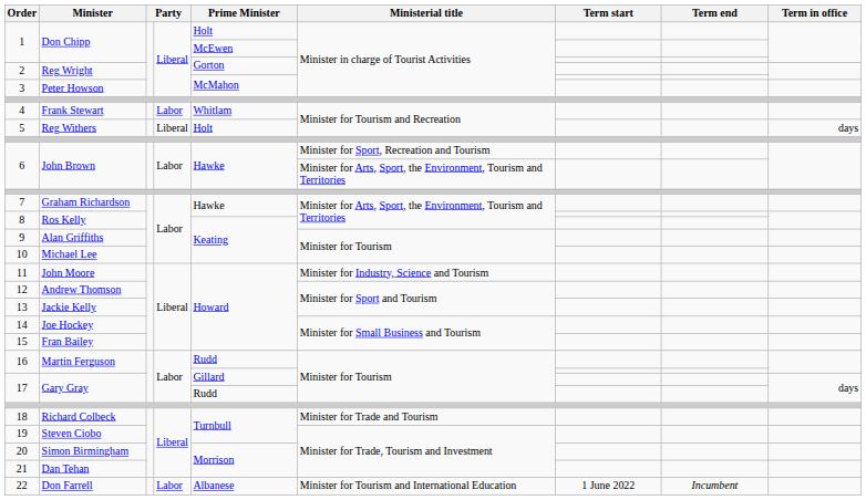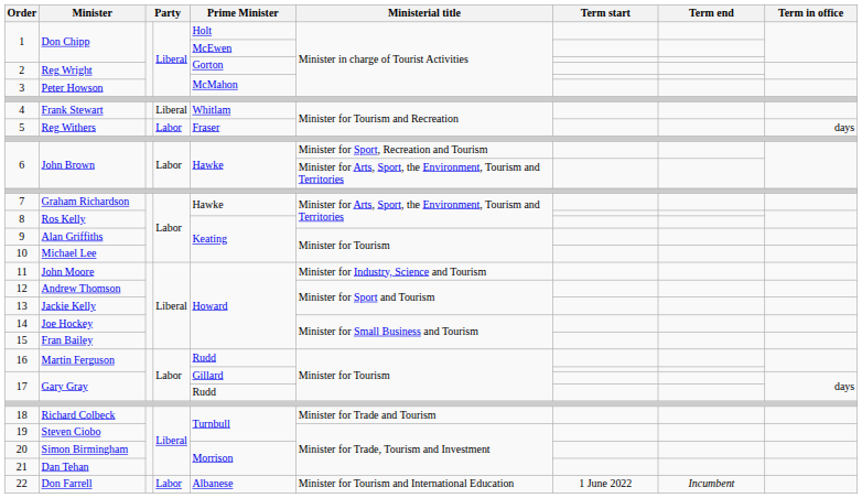 <table class="wikitable">
 <tr>
 <th width=5>Order</th>
 <th width=150>Minister</th>
 <th width=75 colspan="2">Party</th>
 <th width=150>Prime Minister</th>
 <th width=375>Ministerial title</th>
 <th width=150>Term start</th>
 <th width=150>Term end</th>
 <th width=130>Term in office</th>
 </tr>
 <tr>
 <td rowspan=3 align=center>1</td>
 <td rowspan=3><a href='#'>Don Chipp</a></td>
 <td rowspan="6" > </td>
 <td rowspan=6><a href='#'>Liberal</a></td>
 <td><a href='#'>Holt</a></td>
 <td rowspan=6>Minister in charge of Tourist Activities</td>
 <td align=center></td>
 <td align=center></td>
 <td rowspan=3 align=right></td>
 </tr>
 <tr>
 <td><a href='#'>McEwen</a></td>
 <td align=center></td>
 <td align=center></td>
 </tr>
 <tr>
 <td rowspan=2><a href='#'>Gorton</a></td>
 <td align=center></td>
 <td align=center></td>
 </tr>
 <tr>
 <td rowspan=2 align=center>2</td>
 <td rowspan=2><a href='#'>Reg Wright</a></td>
 <td align=center></td>
 <td align=center></td>
 <td rowspan=2 align=right></td>
 </tr>
 <tr>
 <td rowspan="2"><a href='#'>McMahon</a></td>
 <td align=center></td>
 <td align=center></td>
 </tr>
 <tr>
 <td align=center>3</td>
 <td><a href='#'>Peter Howson</a></td>
 <td align=center></td>
 <td align=center></td>
 <td align=right></td>
 </tr>
 <tr>
 <th colspan=9 style="background: #cccccc;"></th>
 </tr>
 <tr>
 <td align=center>4</td>
 <td><a href='#'>Frank Stewart</a></td>
 <td> </td>
-<td><a href='#'>Labor</a></td>
+<td>Liberal</td>
 <td><a href='#'>Whitlam</a></td>
 <td rowspan="2">Minister for Tourism and Recreation</td>
 <td align=center></td>
 <td align=center></td>
 <td align=right></td>
 </tr>
 <tr>
 <td align=center>5</td>
 <td><a href='#'>Reg Withers</a></td>
 <td> </td>
-<td>Liberal</td>
-<td><a href='#'>Holt</a></td>
+<td><a href='#'>Labor</a></td>
+<td><a href='#'>Fraser</a></td>
 <td align=center></td>
 <td align=center></td>
 <td align=right> days</td>
 </tr>
 <tr>
 <th colspan=9 style="background: #cccccc;"></th>
 </tr>
 <tr>
 <td rowspan=2 align=center>6</td>
 <td rowspan=2><a href='#'>John Brown</a></td>
 <td rowspan="2" > </td>
 <td rowspan=2>Labor</td>
 <td rowspan=2><a href='#'>Hawke</a></td>
 <td>Minister for <a href='#'>Sport</a>, Recreation and Tourism</td>
 <td align=center></td>
 <td align=center></td>
 <td rowspan=2 align=right></td>
 </tr>
 <tr>
 <td>Minister for <a href='#'>Arts</a>, <a href='#'>Sport</a>, the <a href='#'>Environment</a>, Tourism and <a href='#'>Territories</a></td>
 <td align=center></td>
 <td align=center></td>
 </tr>
 <tr>
 <th colspan=9 style="background: #cccccc;"></th>
 </tr>
 <tr>
 <td align=center>7</td>
 <td><a href='#'>Graham Richardson</a></td>
 <td rowspan="5" > </td>
 <td rowspan=5>Labor</td>
 <td rowspan=2>Hawke</td>
 <td rowspan=3>Minister for <a href='#'>Arts</a>, <a href='#'>Sport</a>, the <a href='#'>Environment</a>, Tourism and <a href='#'>Territories</a></td>
 <td align=center></td>
 <td align=center></td>
 <td align=right></td>
 </tr>
 <tr>
 <td rowspan=2 align=center>8</td>
 <td rowspan=2><a href='#'>Ros Kelly</a></td>
 <td align=center></td>
 <td align=center></td>
 <td rowspan=2 align=right></td>
 </tr>
 <tr>
 <td rowspan="3"><a href='#'>Keating</a></td>
 <td align=center></td>
 <td align=center></td>
 </tr>
 <tr>
 <td align=center>9</td>
 <td><a href='#'>Alan Griffiths</a></td>
 <td rowspan="2">Minister for Tourism</td>
 <td align=center></td>
 <td align=center></td>
 <td align=right></td>
 </tr>
 <tr>
 <td align=center>10</td>
 <td><a href='#'>Michael Lee</a></td>
 <td align=center></td>
 <td align=center></td>
 <td align=right></td>
 </tr>
 <tr>
 <td align=center>11</td>
 <td><a href='#'>John Moore</a></td>
 <td rowspan="5" > </td>
 <td rowspan="5">Liberal</td>
 <td rowspan="5"><a href='#'>Howard</a></td>
 <td>Minister for <a href='#'>Industry, Science</a> and Tourism</td>
 <td align=center></td>
 <td align=center></td>
 <td align=right></td>
 </tr>
 <tr>
 <td align=center>12</td>
 <td><a href='#'>Andrew Thomson</a></td>
 <td rowspan="2">Minister for <a href='#'>Sport</a> and Tourism</td>
 <td align=center></td>
 <td align=center></td>
 <td align=right></td>
 </tr>
 <tr>
 <td align=center>13</td>
 <td><a href='#'>Jackie Kelly</a></td>
 <td align=center></td>
 <td align=center></td>
 <td align=right></td>
 </tr>
 <tr>
 <td align=center>14</td>
 <td><a href='#'>Joe Hockey</a></td>
 <td rowspan="2">Minister for <a href='#'>Small Business</a> and Tourism</td>
 <td align=center></td>
 <td align=center></td>
 <td align=right></td>
 </tr>
 <tr>
 <td align=center>15</td>
 <td><a href='#'>Fran Bailey</a></td>
 <td align=center></td>
 <td align=center></td>
 <td align=right></td>
 </tr>
 <tr>
 <td rowspan=2 align=center>16</td>
 <td rowspan=2><a href='#'>Martin Ferguson</a></td>
 <td rowspan="4" > </td>
 <td rowspan=4>Labor</td>
 <td><a href='#'>Rudd</a></td>
 <td rowspan=4>Minister for Tourism</td>
 <td align=center></td>
 <td align=center></td>
 <td rowspan=2 align=right><strong></strong></td>
 </tr>
 <tr>
 <td rowspan="2"><a href='#'>Gillard</a></td>
 <td align=center></td>
 <td align=center></td>
 </tr>
 <tr>
 <td rowspan=2 align=center>17</td>
 <td rowspan=2><a href='#'>Gary Gray</a></td>
 <td align=center></td>
 <td align=center></td>
 <td rowspan=2 align=right> days</td>
 </tr>
 <tr>
 <td>Rudd</td>
 <td align=center></td>
 <td align=center></td>
 </tr>
 <tr>
 <th colspan=9 style="background: #cccccc;"></th>
 </tr>
 <tr>
 <td align=center>18</td>
 <td><a href='#'>Richard Colbeck</a></td>
 <td rowspan="4" > </td>
 <td rowspan="4"><a href='#'>Liberal</a></td>
 <td rowspan="2"><a href='#'>Turnbull</a></td>
 <td>Minister for Trade and Tourism</td>
 <td align=center></td>
 <td align=center></td>
 <td align=right></td>
 </tr>
 <tr>
 <td align=center>19</td>
 <td><a href='#'>Steven Ciobo</a></td>
 <td rowspan=3>Minister for Trade, Tourism and Investment</td>
 <td align=center></td>
 <td align=center></td>
 <td align=right></td>
 </tr>
 <tr>
 <td align=center>20</td>
 <td><a href='#'>Simon Birmingham</a></td>
 <td rowspan=2><a href='#'>Morrison</a></td>
 <td align=center></td>
 <td align=center></td>
 <td rowspan=1 align=right></td>
 </tr>
 <tr>
 <td align=center>21</td>
 <td><a href='#'>Dan Tehan</a></td>
 <td align=center></td>
 <td align=center></td>
 <td rowspan=1 align=right></td>
 </tr>
 <tr>
 <td align=center>22</td>
 <td><a href='#'>Don Farrell</a></td>
 <td> </td>
 <td><a href='#'>Labor</a></td>
 <td><a href='#'>Albanese</a></td>
 <td>Minister for Tourism and International Education</td>
 <td align=center>1 June 2022</td>
 <td align=center><em>Incumbent</em></td>
 <td align=right></td>
 </tr>
 </table>
